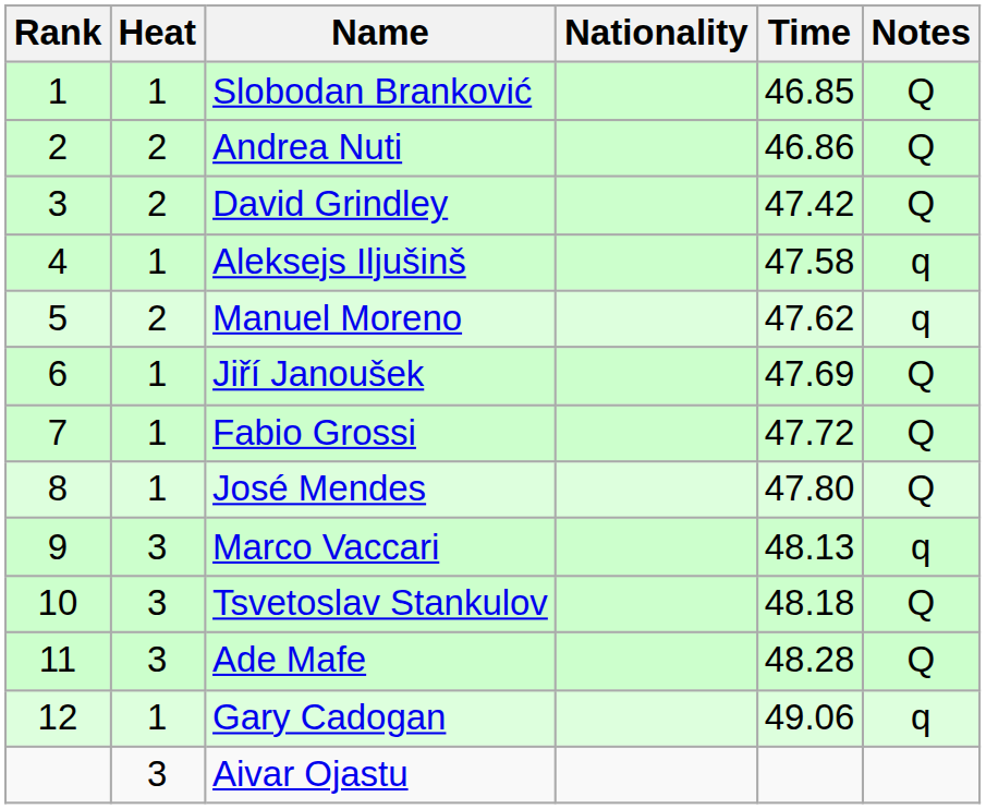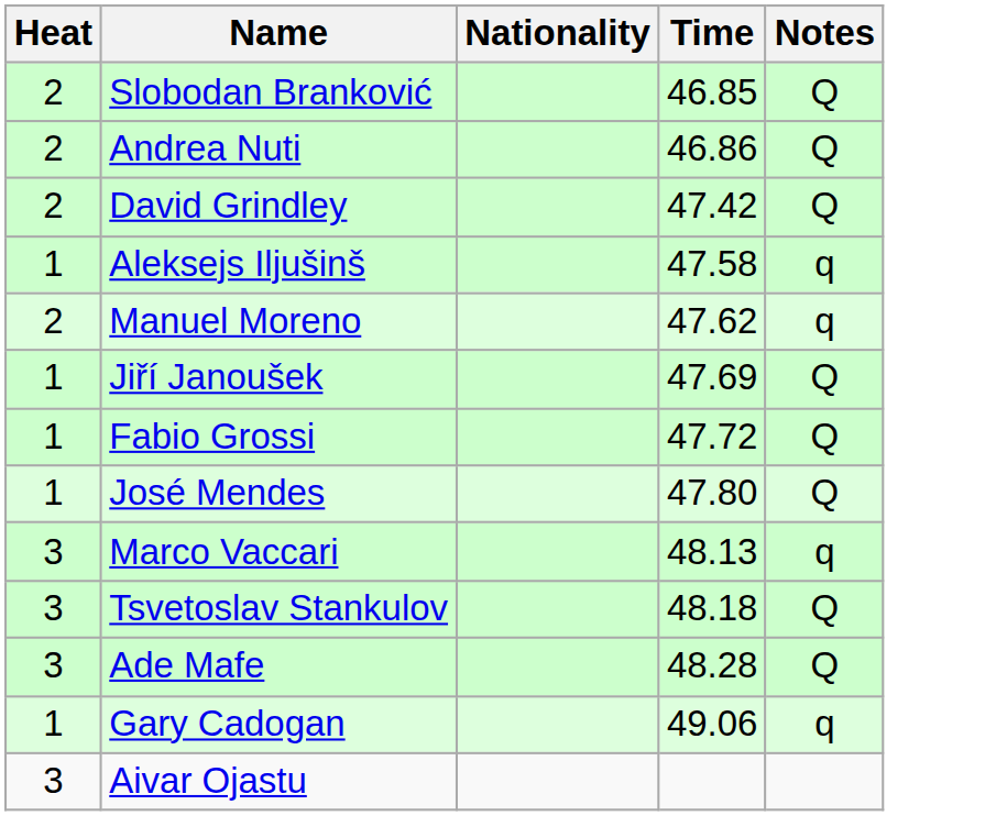 <table class="wikitable sortable" style="text-align:center">
 <tr>
-<th>Rank</th>
 <th>Heat</th>
 <th>Name</th>
 <th>Nationality</th>
 <th>Time</th>
 <th>Notes</th>
 </tr>
 <tr bgcolor=ccffcc>
-<td>1</td>
-<td>1</td>
+<td>2</td>
 <td align="left"><a href='#'>Slobodan Branković</a></td>
 <td align=left></td>
 <td>46.85</td>
 <td>Q</td>
 </tr>
 <tr bgcolor=ccffcc>
 <td>2</td>
-<td>2</td>
 <td align="left"><a href='#'>Andrea Nuti</a></td>
 <td align=left></td>
 <td>46.86</td>
 <td>Q</td>
 </tr>
 <tr bgcolor=ccffcc>
-<td>3</td>
 <td>2</td>
 <td align="left"><a href='#'>David Grindley</a></td>
 <td align=left></td>
 <td>47.42</td>
 <td>Q</td>
 </tr>
 <tr bgcolor=ccffcc>
-<td>4</td>
 <td>1</td>
 <td align="left"><a href='#'>Aleksejs Iljušinš</a></td>
 <td align=left></td>
 <td>47.58</td>
 <td>q</td>
 </tr>
 <tr bgcolor=ddffdd>
-<td>5</td>
 <td>2</td>
 <td align="left"><a href='#'>Manuel Moreno</a></td>
 <td align=left></td>
 <td>47.62</td>
 <td>q</td>
 </tr>
 <tr bgcolor=ccffcc>
-<td>6</td>
 <td>1</td>
 <td align="left"><a href='#'>Jiří Janoušek</a></td>
 <td align=left></td>
 <td>47.69</td>
 <td>Q</td>
 </tr>
 <tr bgcolor=ccffcc>
-<td>7</td>
 <td>1</td>
 <td align="left"><a href='#'>Fabio Grossi</a></td>
 <td align=left></td>
 <td>47.72</td>
 <td>Q</td>
 </tr>
 <tr bgcolor=ddffdd>
-<td>8</td>
 <td>1</td>
 <td align="left"><a href='#'>José Mendes</a></td>
 <td align=left></td>
 <td>47.80</td>
 <td>Q</td>
 </tr>
 <tr bgcolor=ccffcc>
-<td>9</td>
 <td>3</td>
 <td align="left"><a href='#'>Marco Vaccari</a></td>
 <td align=left></td>
 <td>48.13</td>
 <td>q</td>
 </tr>
 <tr bgcolor=ccffcc>
-<td>10</td>
 <td>3</td>
 <td align="left"><a href='#'>Tsvetoslav Stankulov</a></td>
 <td align=left></td>
 <td>48.18</td>
 <td>Q</td>
 </tr>
 <tr bgcolor=ccffcc>
-<td>11</td>
 <td>3</td>
 <td align="left"><a href='#'>Ade Mafe</a></td>
 <td align=left></td>
 <td>48.28</td>
 <td>Q</td>
 </tr>
 <tr bgcolor=ddffdd>
-<td>12</td>
 <td>1</td>
 <td align="left"><a href='#'>Gary Cadogan</a></td>
 <td align=left></td>
 <td>49.06</td>
 <td>q</td>
 </tr>
 <tr>
-<td></td>
 <td>3</td>
 <td align="left"><a href='#'>Aivar Ojastu</a></td>
 <td align=left></td>
 <td></td>
 <td></td>
 </tr>
 </table>
